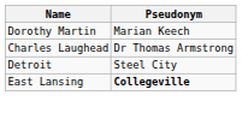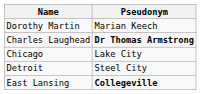 <table class="wikitable">
 <tr>
 <th>Name</th>
 <th>Pseudonym</th>
 </tr>
 <tr>
 <td>Dorothy Martin</td>
 <td>Marian Keech</td>
 </tr>
 <tr>
 <td>Charles Laughead</td>
-<td>Dr Thomas Armstrong</td>
+<td><strong>Dr Thomas Armstrong</strong></td>
+</tr>
+<tr>
+<td>Chicago</td>
+<td>Lake City</td>
 </tr>
 <tr>
 <td>Detroit</td>
 <td>Steel City</td>
 </tr>
 <tr>
 <td>East Lansing</td>
 <td><strong>Collegeville</strong></td>
 </tr>
 </table>
